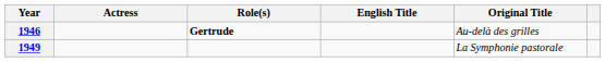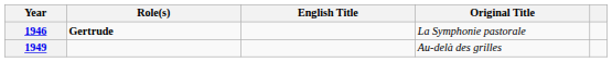 <table class="wikitable unsortable">
 <tr>
 <th scope="col" style="width:3%;">Year</th>
-<th scope="col" style="width:10%;">Actress</th>
 <th scope="col" style="width:10%;">Role(s)</th>
 <th scope="col" style="width:10%;">English Title</th>
 <th scope="col" style="width:10%;">Original Title</th>
 <th scope="col" style="width:1%;" class="unsortable"></th>
 </tr>
 <tr>
 <th style="text-align:center;"><a href='#'>1946</a></th>
-<td></td>
 <td><strong>Gertrude</strong></td>
 <td></td>
-<td><em>Au-delà des grilles</em></td>
+<td><em>La Symphonie pastorale</em></td>
 <td style="text-align:center;"></td>
 </tr>
 <tr>
 <th style="text-align:center;"><a href='#'>1949</a></th>
 <td></td>
 <td></td>
-<td></td>
-<td><em>La Symphonie pastorale</em></td>
+<td><em>Au-delà des grilles</em></td>
 <td style="text-align:center;"></td>
 </tr>
 </table>
